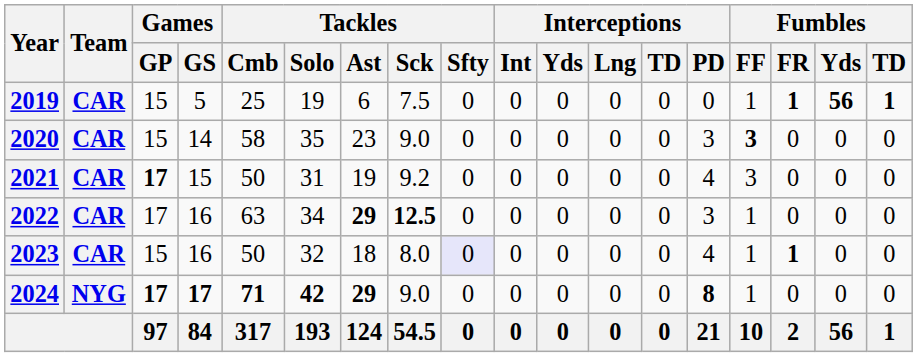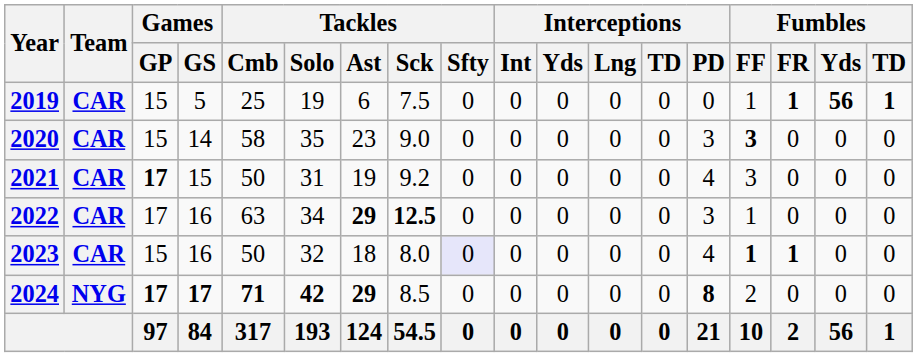 <table class= "wikitable" style="text-align: center;">
 <tr>
 <th rowspan="2">Year</th>
 <th rowspan="2">Team</th>
 <th colspan="2">Games</th>
 <th colspan="5">Tackles</th>
 <th colspan="5">Interceptions</th>
 <th colspan="5">Fumbles</th>
 </tr>
 <tr>
 <th>GP</th>
 <th>GS</th>
 <th>Cmb</th>
 <th>Solo</th>
 <th>Ast</th>
 <th>Sck</th>
 <th>Sfty</th>
 <th>Int</th>
 <th>Yds</th>
 <th>Lng</th>
 <th>TD</th>
 <th>PD</th>
 <th>FF</th>
 <th>FR</th>
 <th>Yds</th>
 <th>TD</th>
 </tr>
 <tr>
 <th><a href='#'>2019</a></th>
 <th><a href='#'>CAR</a></th>
 <td>15</td>
 <td>5</td>
 <td>25</td>
 <td>19</td>
 <td>6</td>
 <td>7.5</td>
 <td>0</td>
 <td>0</td>
 <td>0</td>
 <td>0</td>
 <td>0</td>
 <td>0</td>
 <td>1</td>
 <td><strong>1</strong></td>
 <td><strong>56</strong></td>
 <td><strong>1</strong></td>
 </tr>
 <tr>
 <th><a href='#'>2020</a></th>
 <th><a href='#'>CAR</a></th>
 <td>15</td>
 <td>14</td>
 <td>58</td>
 <td>35</td>
 <td>23</td>
 <td>9.0</td>
 <td>0</td>
 <td>0</td>
 <td>0</td>
 <td>0</td>
 <td>0</td>
 <td>3</td>
 <td><strong>3</strong></td>
 <td>0</td>
 <td>0</td>
 <td>0</td>
 </tr>
 <tr>
 <th><a href='#'>2021</a></th>
 <th><a href='#'>CAR</a></th>
 <td><strong>17</strong></td>
 <td>15</td>
 <td>50</td>
 <td>31</td>
 <td>19</td>
 <td>9.2</td>
 <td>0</td>
 <td>0</td>
 <td>0</td>
 <td>0</td>
 <td>0</td>
 <td>4</td>
 <td>3</td>
 <td>0</td>
 <td>0</td>
 <td>0</td>
 </tr>
 <tr>
 <th><a href='#'>2022</a></th>
 <th><a href='#'>CAR</a></th>
 <td>17</td>
 <td>16</td>
 <td>63</td>
 <td>34</td>
 <td><strong>29</strong></td>
 <td><strong>12.5</strong></td>
 <td>0</td>
 <td>0</td>
 <td>0</td>
 <td>0</td>
 <td>0</td>
 <td>3</td>
 <td>1</td>
 <td>0</td>
 <td>0</td>
 <td>0</td>
 </tr>
 <tr>
 <th><a href='#'>2023</a></th>
 <th><a href='#'>CAR</a></th>
 <td>15</td>
 <td>16</td>
 <td>50</td>
 <td>32</td>
 <td>18</td>
 <td>8.0</td>
 <td style="background: lavender;">0</td>
 <td>0</td>
 <td>0</td>
 <td>0</td>
 <td>0</td>
 <td>4</td>
-<td>1</td>
+<td><strong>1</strong></td>
 <td><strong>1</strong></td>
 <td>0</td>
 <td>0</td>
 </tr>
 <tr>
 <th><a href='#'>2024</a></th>
 <th><a href='#'>NYG</a></th>
 <td><strong>17</strong></td>
 <td><strong>17</strong></td>
 <td><strong>71</strong></td>
 <td><strong>42</strong></td>
 <td><strong>29</strong></td>
-<td>9.0</td>
+<td>8.5</td>
 <td>0</td>
 <td>0</td>
 <td>0</td>
 <td>0</td>
 <td>0</td>
 <td><strong>8</strong></td>
-<td>1</td>
+<td>2</td>
 <td>0</td>
 <td>0</td>
 <td>0</td>
 </tr>
 <tr>
 <th colspan="2"></th>
 <th>97</th>
 <th>84</th>
 <th>317</th>
 <th>193</th>
 <th>124</th>
 <th>54.5</th>
 <th>0</th>
 <th>0</th>
 <th>0</th>
 <th>0</th>
 <th>0</th>
 <th>21</th>
 <th>10</th>
 <th>2</th>
 <th>56</th>
 <th>1</th>
 </tr>
 </table>
